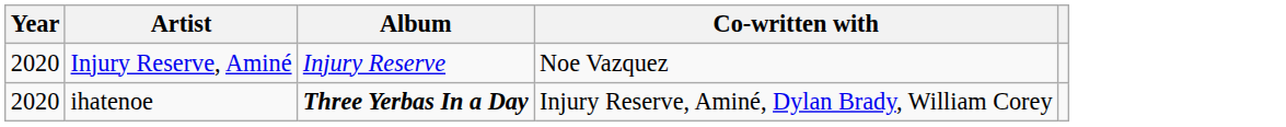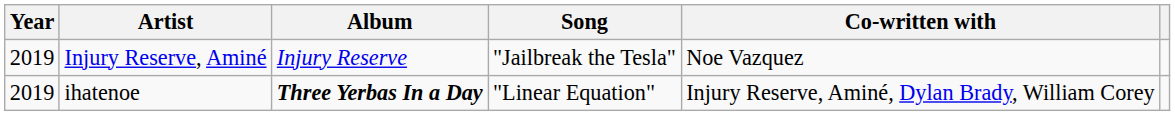 <table class="wikitable">
 <tr>
 <th>Year</th>
 <th>Artist</th>
 <th>Album</th>
+<th>Song</th>
 <th>Co-written with</th>
 <th></th>
 </tr>
 <tr>
-<td>2020</td>
+<td>2019</td>
 <td><a href='#'>Injury Reserve</a>, <a href='#'>Aminé</a></td>
 <td><a href='#'><em>Injury Reserve</em></a></td>
+<td>"Jailbreak the Tesla"</td>
 <td>Noe Vazquez</td>
 <td></td>
 </tr>
 <tr>
-<td>2020</td>
+<td>2019</td>
 <td>ihatenoe</td>
 <td><strong><em>Three Yerbas In a Day</em></strong></td>
+<td>"Linear Equation"</td>
 <td>Injury Reserve, Aminé, <a href='#'>Dylan Brady</a>, William Corey</td>
 <td></td>
 </tr>
 </table>
